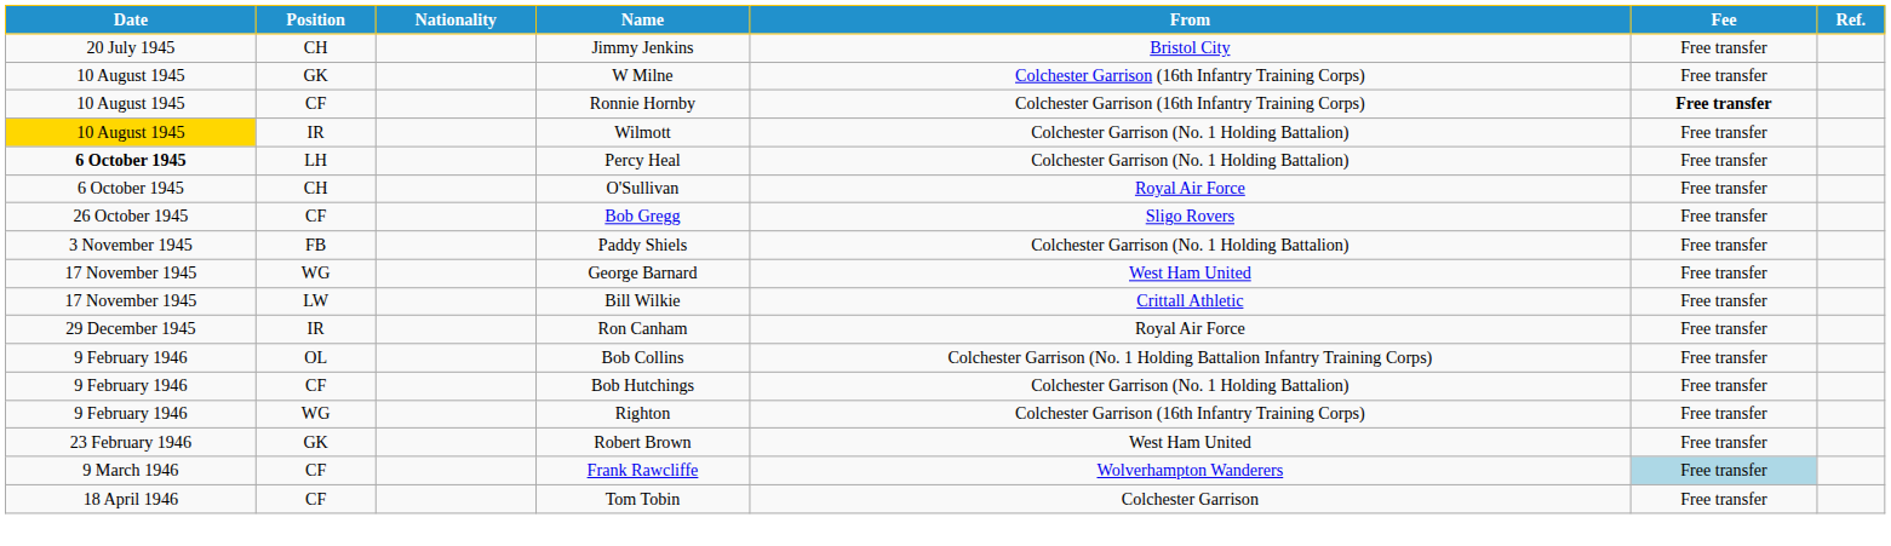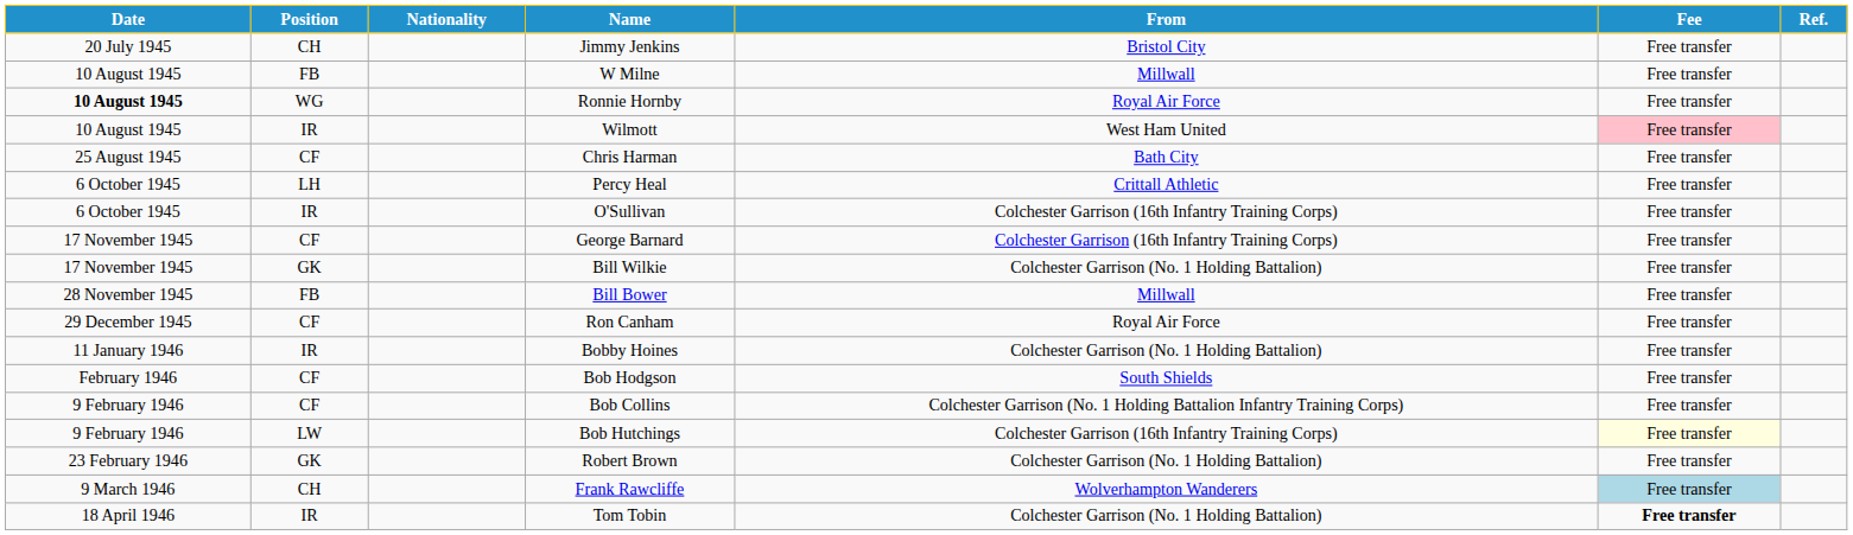 <table class="wikitable" style="text-align:center; font-size:90%; width:100%;">
 <tr>
 <th style="background:#2191CC; color:white; border:1px solid #F7C408; text-align:center;">Date</th>
 <th style="background:#2191CC; color:white; border:1px solid #F7C408; text-align:center;">Position</th>
 <th style="background:#2191CC; color:white; border:1px solid #F7C408; text-align:center;">Nationality</th>
 <th style="background:#2191CC; color:white; border:1px solid #F7C408; text-align:center;">Name</th>
 <th style="background:#2191CC; color:white; border:1px solid #F7C408; text-align:center;">From</th>
 <th style="background:#2191CC; color:white; border:1px solid #F7C408; text-align:center;">Fee</th>
 <th style="background:#2191CC; color:white; border:1px solid #F7C408; text-align:center;">Ref.</th>
 </tr>
 <tr>
 <td>20 July 1945</td>
 <td>CH</td>
 <td></td>
 <td>Jimmy Jenkins</td>
 <td> <a href='#'>Bristol City</a></td>
 <td>Free transfer</td>
 <td></td>
 </tr>
 <tr>
 <td>10 August 1945</td>
-<td>GK</td>
+<td>FB</td>
 <td></td>
 <td>W Milne</td>
+<td> <a href='#'>Millwall</a></td>
+<td>Free transfer</td>
+<td></td>
+</tr>
+<tr>
+<td><strong>10 August 1945</strong></td>
+<td>WG</td>
+<td></td>
+<td>Ronnie Hornby</td>
+<td><a href='#'>Royal Air Force</a></td>
+<td>Free transfer</td>
+<td></td>
+</tr>
+<tr>
+<td>10 August 1945</td>
+<td>IR</td>
+<td></td>
+<td>Wilmott</td>
+<td> West Ham United</td>
+<td style="background: pink;">Free transfer</td>
+<td></td>
+</tr>
+<tr>
+<td>25 August 1945</td>
+<td>CF</td>
+<td></td>
+<td>Chris Harman</td>
+<td> <a href='#'>Bath City</a></td>
+<td>Free transfer</td>
+<td></td>
+</tr>
+<tr>
+<td>6 October 1945</td>
+<td>LH</td>
+<td></td>
+<td>Percy Heal</td>
+<td> <a href='#'>Crittall Athletic</a></td>
+<td>Free transfer</td>
+<td></td>
+</tr>
+<tr>
+<td>6 October 1945</td>
+<td>IR</td>
+<td></td>
+<td>O'Sullivan</td>
+<td>Colchester Garrison (16th Infantry Training Corps)</td>
+<td>Free transfer</td>
+<td></td>
+</tr>
+<tr>
+<td>17 November 1945</td>
+<td>CF</td>
+<td></td>
+<td>George Barnard</td>
 <td><a href='#'>Colchester Garrison</a> (16th Infantry Training Corps)</td>
 <td>Free transfer</td>
 <td></td>
 </tr>
 <tr>
-<td>10 August 1945</td>
-<td>CF</td>
+<td>17 November 1945</td>
+<td>GK</td>
 <td></td>
-<td>Ronnie Hornby</td>
-<td>Colchester Garrison (16th Infantry Training Corps)</td>
-<td><strong>Free transfer</strong></td>
-<td></td>
-</tr>
-<tr>
-<td style="background: gold;">10 August 1945</td>
-<td>IR</td>
-<td></td>
-<td>Wilmott</td>
+<td>Bill Wilkie</td>
 <td>Colchester Garrison (No. 1 Holding Battalion)</td>
 <td>Free transfer</td>
 <td></td>
 </tr>
 <tr>
-<td><strong>6 October 1945</strong></td>
-<td>LH</td>
-<td></td>
-<td>Percy Heal</td>
-<td>Colchester Garrison (No. 1 Holding Battalion)</td>
-<td>Free transfer</td>
-<td></td>
-</tr>
-<tr>
-<td>6 October 1945</td>
-<td>CH</td>
-<td></td>
-<td>O'Sullivan</td>
-<td><a href='#'>Royal Air Force</a></td>
-<td>Free transfer</td>
-<td></td>
-</tr>
-<tr>
-<td>26 October 1945</td>
-<td>CF</td>
-<td></td>
-<td><a href='#'>Bob Gregg</a></td>
-<td> <a href='#'>Sligo Rovers</a></td>
-<td>Free transfer</td>
-<td></td>
-</tr>
-<tr>
-<td>3 November 1945</td>
+<td>28 November 1945</td>
 <td>FB</td>
 <td></td>
-<td>Paddy Shiels</td>
-<td>Colchester Garrison (No. 1 Holding Battalion)</td>
-<td>Free transfer</td>
-<td></td>
-</tr>
-<tr>
-<td>17 November 1945</td>
-<td>WG</td>
-<td></td>
-<td>George Barnard</td>
-<td> <a href='#'>West Ham United</a></td>
-<td>Free transfer</td>
-<td></td>
-</tr>
-<tr>
-<td>17 November 1945</td>
-<td>LW</td>
-<td></td>
-<td>Bill Wilkie</td>
-<td> <a href='#'>Crittall Athletic</a></td>
+<td><a href='#'>Bill Bower</a></td>
+<td> <a href='#'>Millwall</a></td>
 <td>Free transfer</td>
 <td></td>
 </tr>
 <tr>
 <td>29 December 1945</td>
-<td>IR</td>
+<td>CF</td>
 <td></td>
 <td>Ron Canham</td>
 <td>Royal Air Force</td>
 <td>Free transfer</td>
 <td></td>
 </tr>
 <tr>
+<td>11 January 1946</td>
+<td>IR</td>
+<td></td>
+<td>Bobby Hoines</td>
+<td>Colchester Garrison (No. 1 Holding Battalion)</td>
+<td>Free transfer</td>
+<td></td>
+</tr>
+<tr>
+<td>February 1946</td>
+<td>CF</td>
+<td></td>
+<td>Bob Hodgson</td>
+<td> <a href='#'>South Shields</a></td>
+<td>Free transfer</td>
+<td></td>
+</tr>
+<tr>
 <td>9 February 1946</td>
-<td>OL</td>
+<td>CF</td>
 <td></td>
 <td>Bob Collins</td>
 <td>Colchester Garrison (No. 1 Holding Battalion Infantry Training Corps)</td>
 <td>Free transfer</td>
 <td></td>
 </tr>
 <tr>
 <td>9 February 1946</td>
-<td>CF</td>
+<td>LW</td>
 <td></td>
 <td>Bob Hutchings</td>
-<td>Colchester Garrison (No. 1 Holding Battalion)</td>
-<td>Free transfer</td>
-<td></td>
-</tr>
-<tr>
-<td>9 February 1946</td>
-<td>WG</td>
-<td></td>
-<td>Righton</td>
 <td>Colchester Garrison (16th Infantry Training Corps)</td>
-<td>Free transfer</td>
+<td style="background: lightyellow;">Free transfer</td>
 <td></td>
 </tr>
 <tr>
 <td>23 February 1946</td>
 <td>GK</td>
 <td></td>
 <td>Robert Brown</td>
-<td> West Ham United</td>
+<td>Colchester Garrison (No. 1 Holding Battalion)</td>
 <td>Free transfer</td>
 <td></td>
 </tr>
 <tr>
 <td>9 March 1946</td>
-<td>CF</td>
+<td>CH</td>
 <td></td>
 <td><a href='#'>Frank Rawcliffe</a></td>
 <td> <a href='#'>Wolverhampton Wanderers</a></td>
 <td style="background: lightblue;">Free transfer</td>
 <td></td>
 </tr>
 <tr>
 <td>18 April 1946</td>
-<td>CF</td>
+<td>IR</td>
 <td></td>
 <td>Tom Tobin</td>
-<td>Colchester Garrison</td>
-<td>Free transfer</td>
+<td>Colchester Garrison (No. 1 Holding Battalion)</td>
+<td><strong>Free transfer</strong></td>
 <td></td>
 </tr>
 </table>
